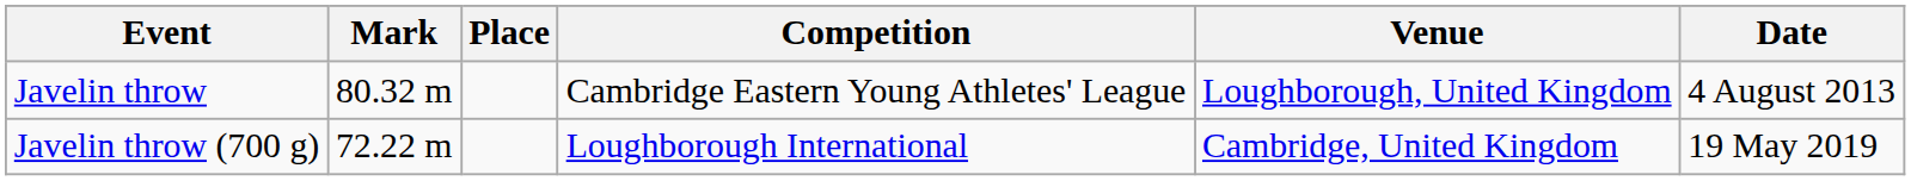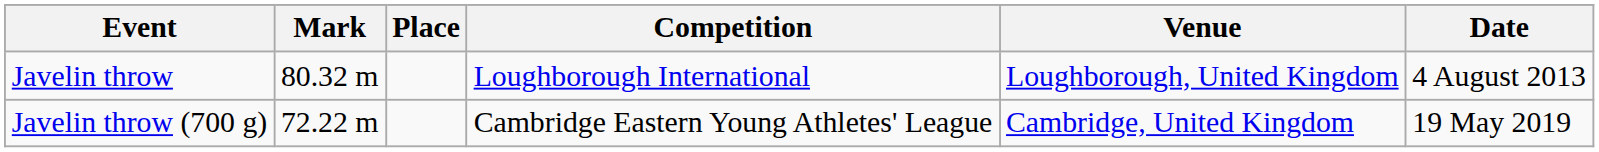 <table class="wikitable">
 <tr>
 <th>Event</th>
 <th>Mark</th>
 <th>Place</th>
 <th>Competition</th>
 <th>Venue</th>
 <th>Date</th>
 </tr>
 <tr>
 <td><a href='#'>Javelin throw</a></td>
 <td>80.32 m</td>
 <td align=center></td>
-<td>Cambridge Eastern Young Athletes' League</td>
+<td><a href='#'>Loughborough International</a></td>
 <td><a href='#'>Loughborough, United Kingdom</a></td>
 <td>4 August 2013</td>
 </tr>
 <tr>
 <td><a href='#'>Javelin throw</a> (700 g)</td>
 <td>72.22 m</td>
 <td align=center></td>
-<td><a href='#'>Loughborough International</a></td>
+<td>Cambridge Eastern Young Athletes' League</td>
 <td><a href='#'>Cambridge, United Kingdom</a></td>
 <td>19 May 2019</td>
 </tr>
 </table>
